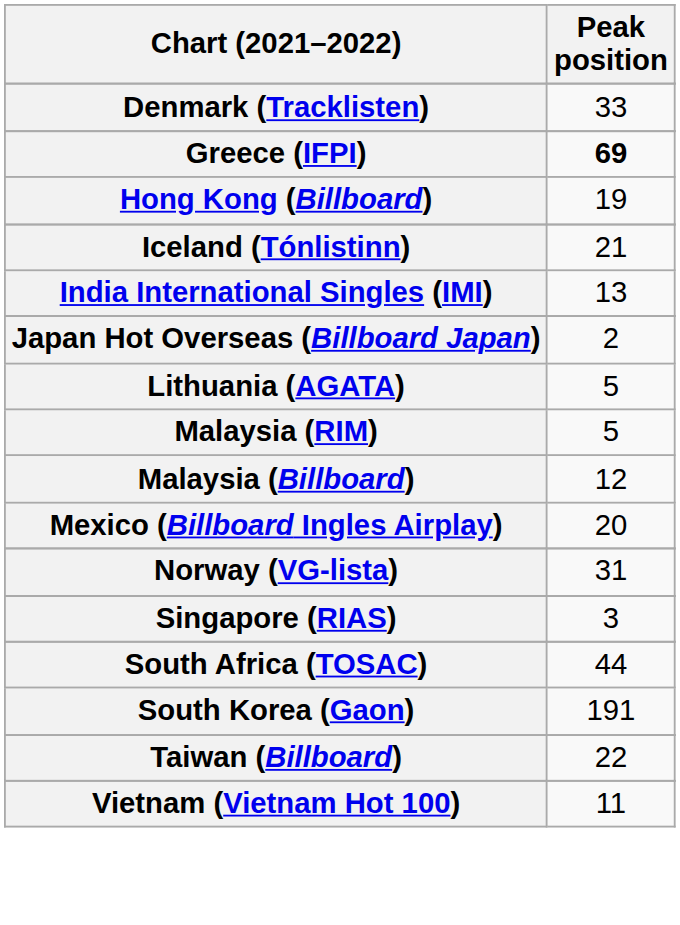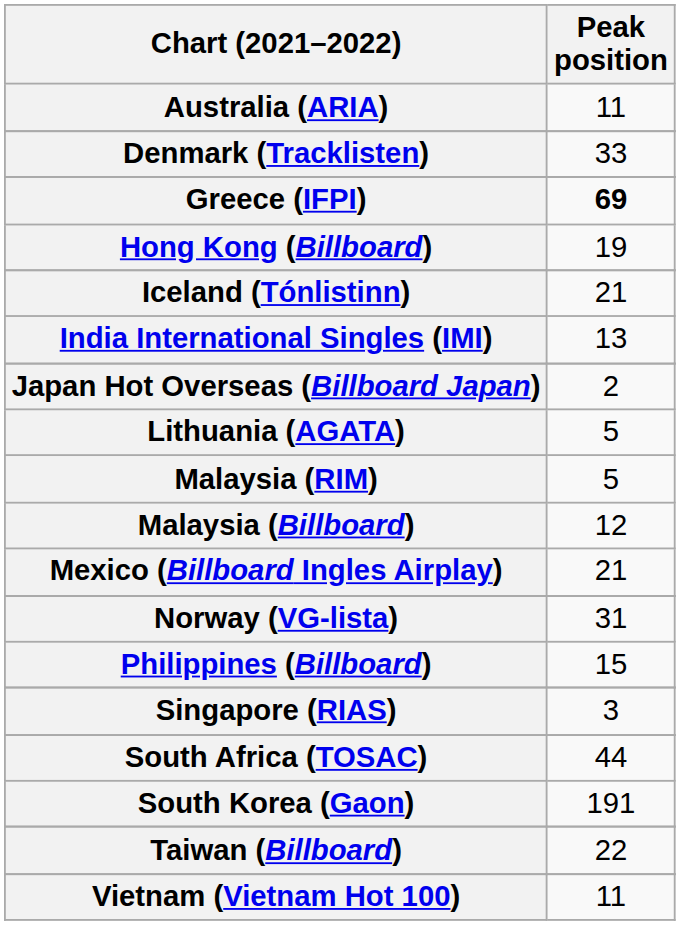 <table class="wikitable sortable plainrowheaders" style="text-align:center">
 <tr>
 <th scope="col">Chart (2021–2022)</th>
 <th scope="col">Peak<br>position</th>
+</tr>
+<tr>
+<th scope="row">Australia (<a href='#'>ARIA</a>)</th>
+<td>11</td>
 </tr>
 <tr>
 </tr>
 <tr>
 </tr>
 <tr>
 </tr>
 <tr>
 </tr>
 <tr>
 </tr>
 <tr>
 <th scope="row">Denmark (<a href='#'>Tracklisten</a>)</th>
 <td>33</td>
 </tr>
 <tr>
 </tr>
 <tr>
 </tr>
 <tr>
 </tr>
 <tr>
 <th scope="row">Greece (<a href='#'>IFPI</a>)</th>
 <td><strong>69</strong></td>
 </tr>
 <tr>
 <th scope="row"><a href='#'>Hong Kong</a> (<em><a href='#'>Billboard</a></em>)</th>
 <td>19</td>
 </tr>
 <tr>
 </tr>
 <tr>
 <th scope="row">Iceland (<a href='#'>Tónlistinn</a>)</th>
 <td>21</td>
 </tr>
 <tr>
 <th scope="row"><a href='#'>India International Singles</a> (<a href='#'>IMI</a>)</th>
 <td>13</td>
 </tr>
 <tr>
 </tr>
 <tr>
 <th scope="row">Japan Hot Overseas (<em><a href='#'>Billboard Japan</a></em>)</th>
 <td>2</td>
 </tr>
 <tr>
 <th scope="row">Lithuania (<a href='#'>AGATA</a>)</th>
 <td>5</td>
 </tr>
 <tr>
 <th scope="row">Malaysia (<a href='#'>RIM</a>)</th>
 <td>5</td>
 </tr>
 <tr>
 <th scope="row">Malaysia (<em><a href='#'>Billboard</a></em>)</th>
 <td>12</td>
 </tr>
 <tr>
 <th scope="row">Mexico (<a href='#'><em>Billboard</em> Ingles Airplay</a>)</th>
-<td>20</td>
+<td>21</td>
 </tr>
 <tr>
 </tr>
 <tr>
 </tr>
 <tr>
 </tr>
 <tr>
 <th scope="row">Norway (<a href='#'>VG-lista</a>)</th>
 <td>31</td>
+</tr>
+<tr>
+<th scope="row"><a href='#'>Philippines</a> (<em><a href='#'>Billboard</a></em>)</th>
+<td>15</td>
 </tr>
 <tr>
 </tr>
 <tr>
 <th scope="row">Singapore (<a href='#'>RIAS</a>)</th>
 <td>3</td>
 </tr>
 <tr>
 </tr>
 <tr>
 <th scope="row">South Africa (<a href='#'>TOSAC</a>)</th>
 <td>44</td>
 </tr>
 <tr>
 <th scope="row">South Korea (<a href='#'>Gaon</a>)</th>
 <td>191</td>
 </tr>
 <tr>
 </tr>
 <tr>
 </tr>
 <tr>
 <th scope="row">Taiwan (<em><a href='#'>Billboard</a></em>)</th>
 <td>22</td>
 </tr>
 <tr>
 </tr>
 <tr>
 </tr>
 <tr>
 </tr>
 <tr>
 </tr>
 <tr>
 </tr>
 <tr>
 <th scope="row">Vietnam (<a href='#'>Vietnam Hot 100</a>)</th>
 <td>11</td>
 </tr>
 </table>
